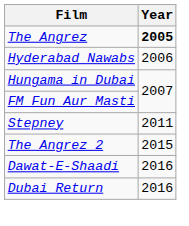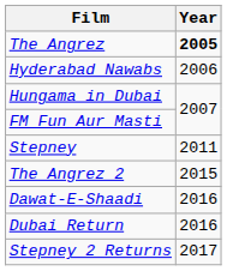 <table class="wikitable">
 <tr>
 <th>Film</th>
 <th>Year</th>
 </tr>
 <tr>
 <td><em><a href='#'>The Angrez</a></em></td>
 <td><strong>2005</strong></td>
 </tr>
 <tr>
 <td><em><a href='#'>Hyderabad Nawabs</a></em></td>
 <td>2006</td>
 </tr>
 <tr>
 <td><em><a href='#'>Hungama in Dubai</a></em></td>
 <td rowspan="2">2007</td>
 </tr>
 <tr>
 <td><em><a href='#'>FM Fun Aur Masti</a></em></td>
 </tr>
 <tr>
 <td><a href='#'><em>Stepney</em></a></td>
 <td>2011</td>
 </tr>
 <tr>
 <td><em><a href='#'>The Angrez 2</a></em></td>
 <td>2015</td>
 </tr>
 <tr>
 <td><a href='#'><em>Dawat-E-Shaadi</em></a></td>
 <td>2016</td>
 </tr>
 <tr>
 <td><em><a href='#'>Dubai Return</a></em></td>
 <td>2016</td>
 </tr>
+<tr>
+<td><em><a href='#'>Stepney 2 Returns</a></em></td>
+<td>2017</td>
+</tr>
 </table>
